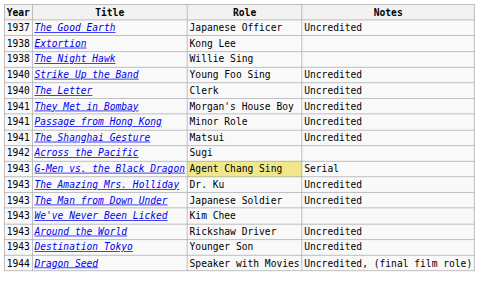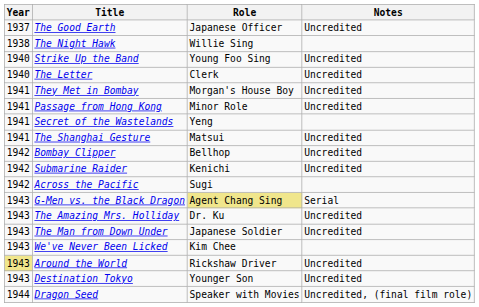 <table class="wikitable">
 <tr>
 <th>Year</th>
 <th>Title</th>
 <th>Role</th>
 <th>Notes</th>
 </tr>
 <tr>
 <td>1937</td>
 <td><em><a href='#'>The Good Earth</a></em></td>
 <td>Japanese Officer</td>
 <td>Uncredited</td>
-</tr>
-<tr>
-<td>1938</td>
-<td><em><a href='#'>Extortion</a></em></td>
-<td>Kong Lee</td>
-<td></td>
 </tr>
 <tr>
 <td>1938</td>
 <td><em><a href='#'>The Night Hawk</a></em></td>
 <td>Willie Sing</td>
 <td></td>
 </tr>
 <tr>
 <td>1940</td>
 <td><em><a href='#'>Strike Up the Band</a></em></td>
 <td>Young Foo Sing</td>
 <td>Uncredited</td>
 </tr>
 <tr>
 <td>1940</td>
 <td><em><a href='#'>The Letter</a></em></td>
 <td>Clerk</td>
 <td>Uncredited</td>
 </tr>
 <tr>
 <td>1941</td>
 <td><em><a href='#'>They Met in Bombay</a></em></td>
 <td>Morgan's House Boy</td>
 <td>Uncredited</td>
 </tr>
 <tr>
 <td>1941</td>
 <td><em><a href='#'>Passage from Hong Kong</a></em></td>
 <td>Minor Role</td>
 <td>Uncredited</td>
 </tr>
 <tr>
 <td>1941</td>
+<td><em><a href='#'>Secret of the Wastelands</a></em></td>
+<td>Yeng</td>
+<td></td>
+</tr>
+<tr>
+<td>1941</td>
 <td><em><a href='#'>The Shanghai Gesture</a></em></td>
 <td>Matsui</td>
+<td>Uncredited</td>
+</tr>
+<tr>
+<td>1942</td>
+<td><em><a href='#'>Bombay Clipper</a></em></td>
+<td>Bellhop</td>
+<td>Uncredited</td>
+</tr>
+<tr>
+<td>1942</td>
+<td><em><a href='#'>Submarine Raider</a></em></td>
+<td>Kenichi</td>
 <td>Uncredited</td>
 </tr>
 <tr>
 <td>1942</td>
 <td><em><a href='#'>Across the Pacific</a></em></td>
 <td>Sugi</td>
 <td></td>
 </tr>
 <tr>
 <td>1943</td>
 <td><em><a href='#'>G-Men vs. the Black Dragon</a></em></td>
 <td style="background: khaki;">Agent Chang Sing</td>
 <td>Serial</td>
 </tr>
 <tr>
 <td>1943</td>
 <td><em><a href='#'>The Amazing Mrs. Holliday</a></em></td>
 <td>Dr. Ku</td>
 <td>Uncredited</td>
 </tr>
 <tr>
 <td>1943</td>
 <td><em><a href='#'>The Man from Down Under</a></em></td>
 <td>Japanese Soldier</td>
 <td>Uncredited</td>
 </tr>
 <tr>
 <td>1943</td>
 <td><em><a href='#'>We've Never Been Licked</a></em></td>
 <td>Kim Chee</td>
 <td></td>
 </tr>
 <tr>
-<td>1943</td>
+<td style="background: khaki;">1943</td>
 <td><em><a href='#'>Around the World</a></em></td>
 <td>Rickshaw Driver</td>
 <td>Uncredited</td>
 </tr>
 <tr>
 <td>1943</td>
 <td><em><a href='#'>Destination Tokyo</a></em></td>
 <td>Younger Son</td>
 <td>Uncredited</td>
 </tr>
 <tr>
 <td>1944</td>
 <td><em><a href='#'>Dragon Seed</a></em></td>
 <td>Speaker with Movies</td>
 <td>Uncredited, (final film role)</td>
 </tr>
 </table>
